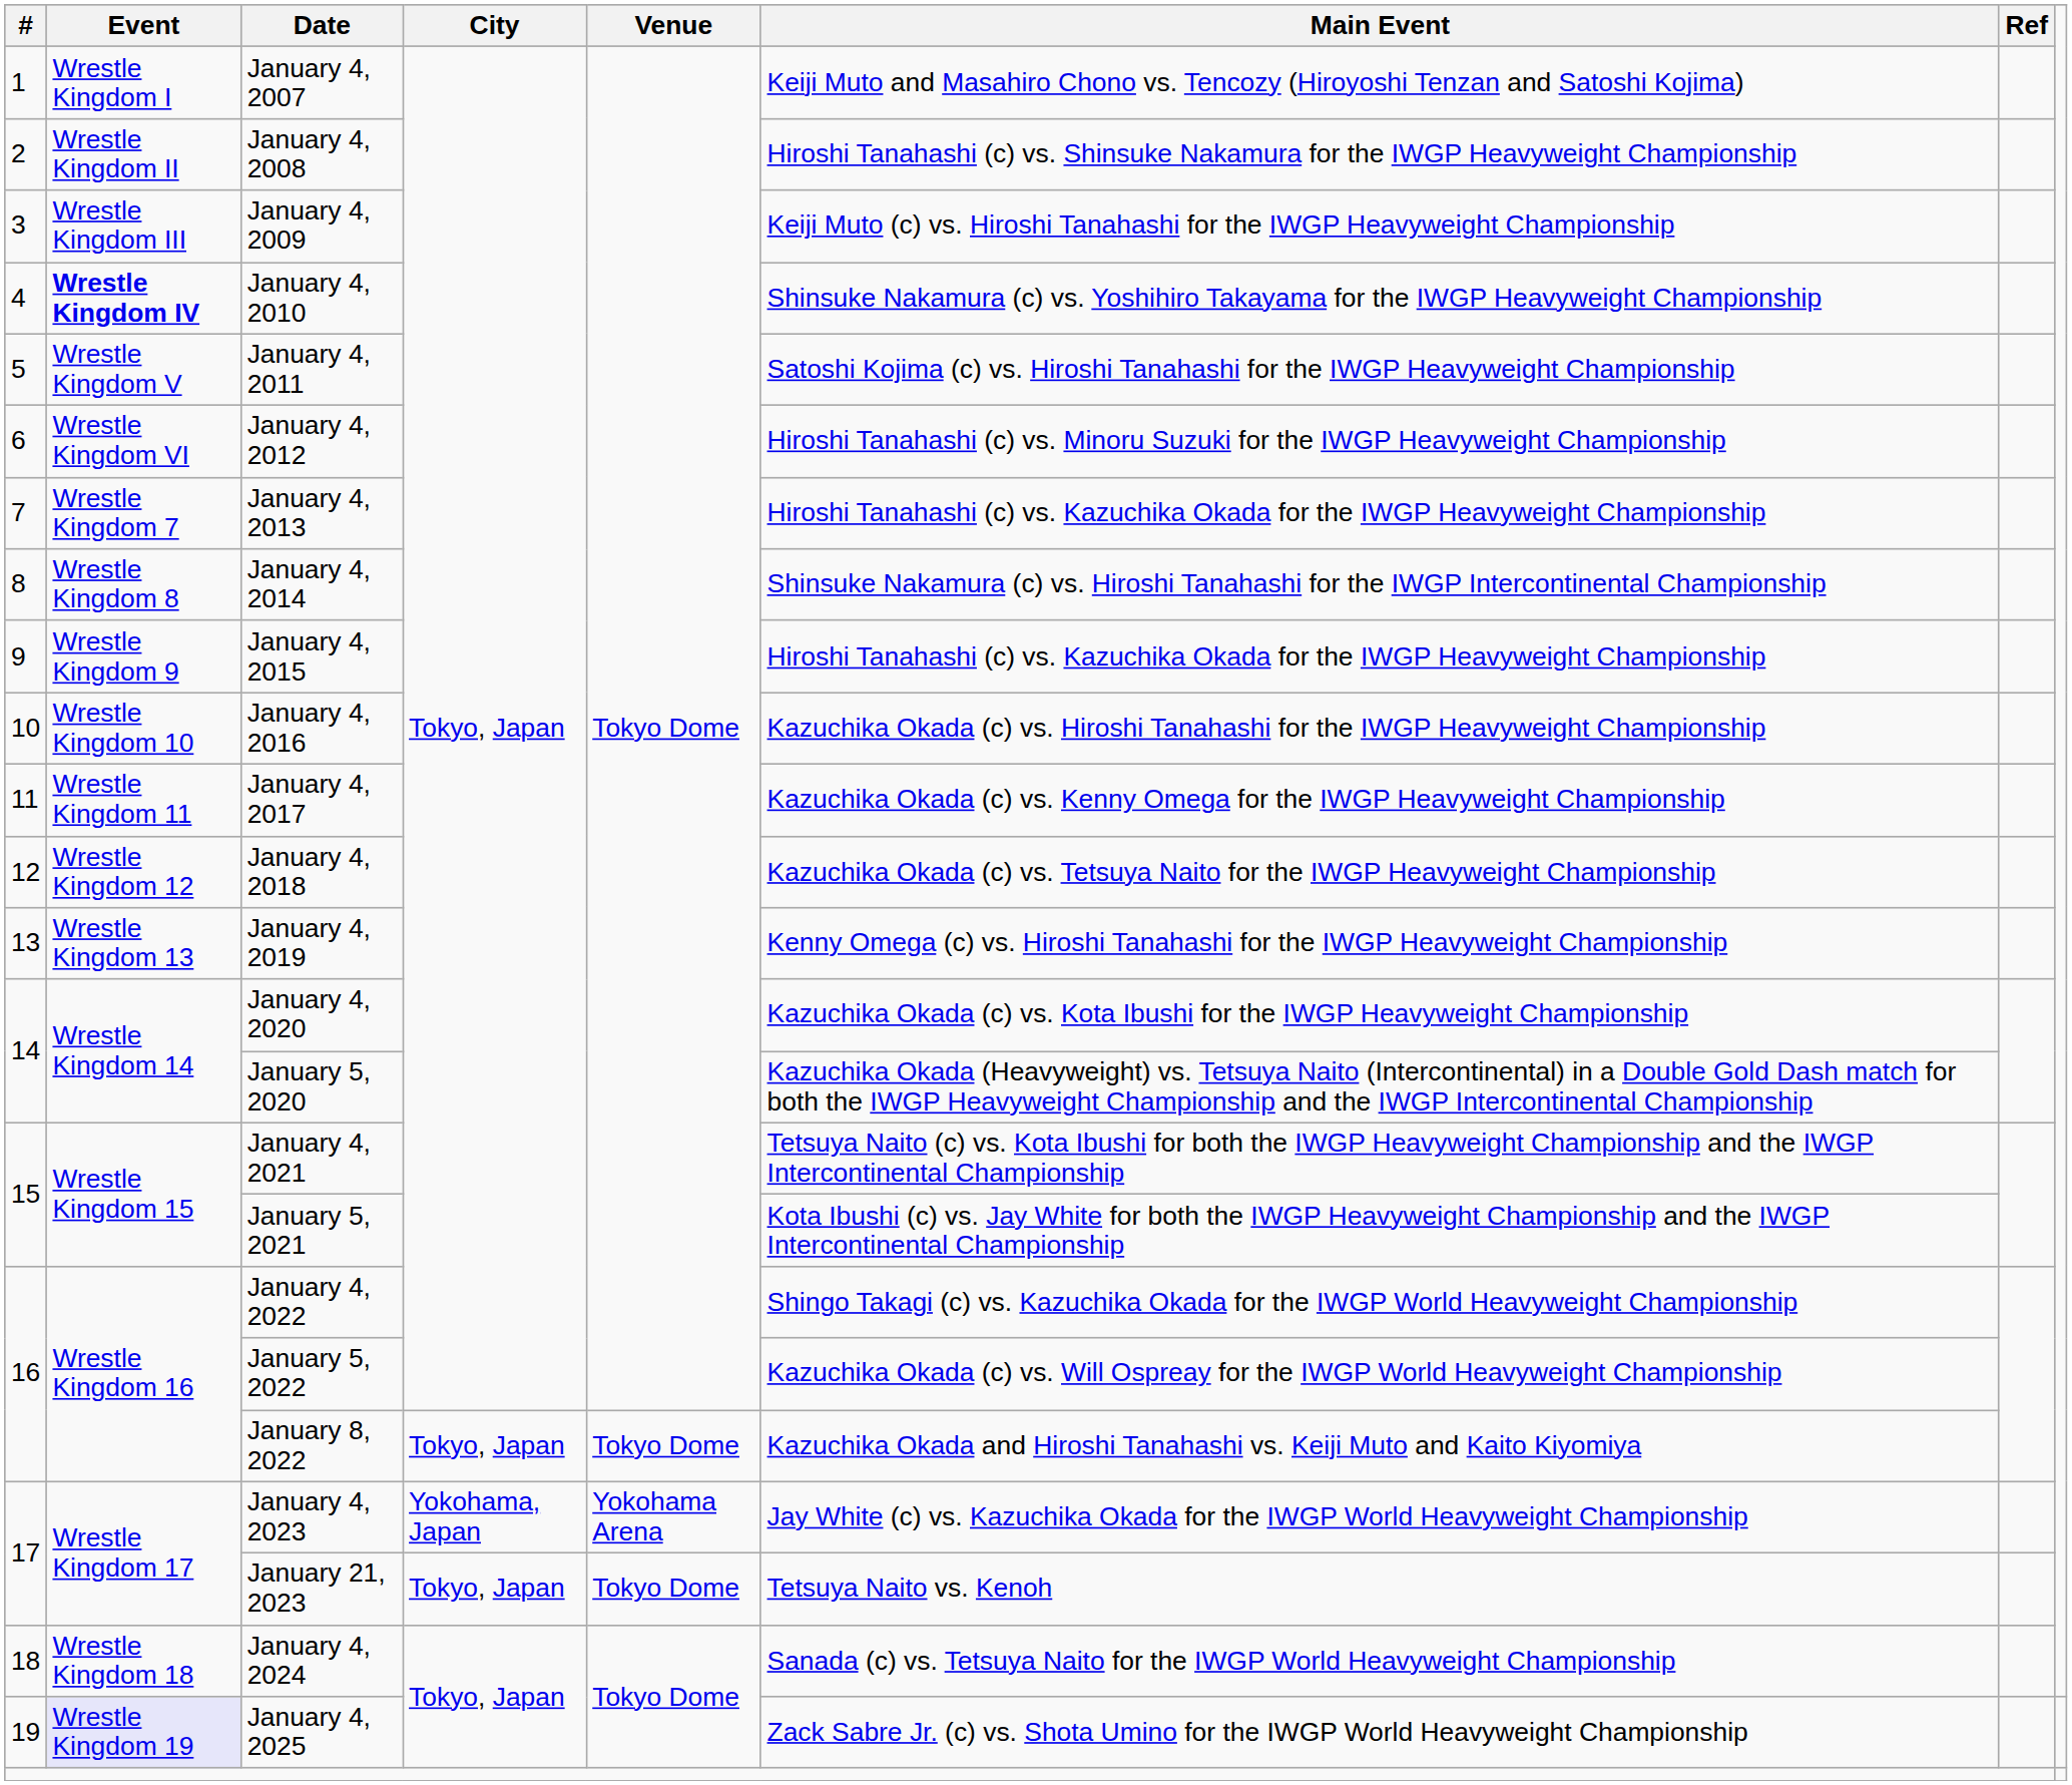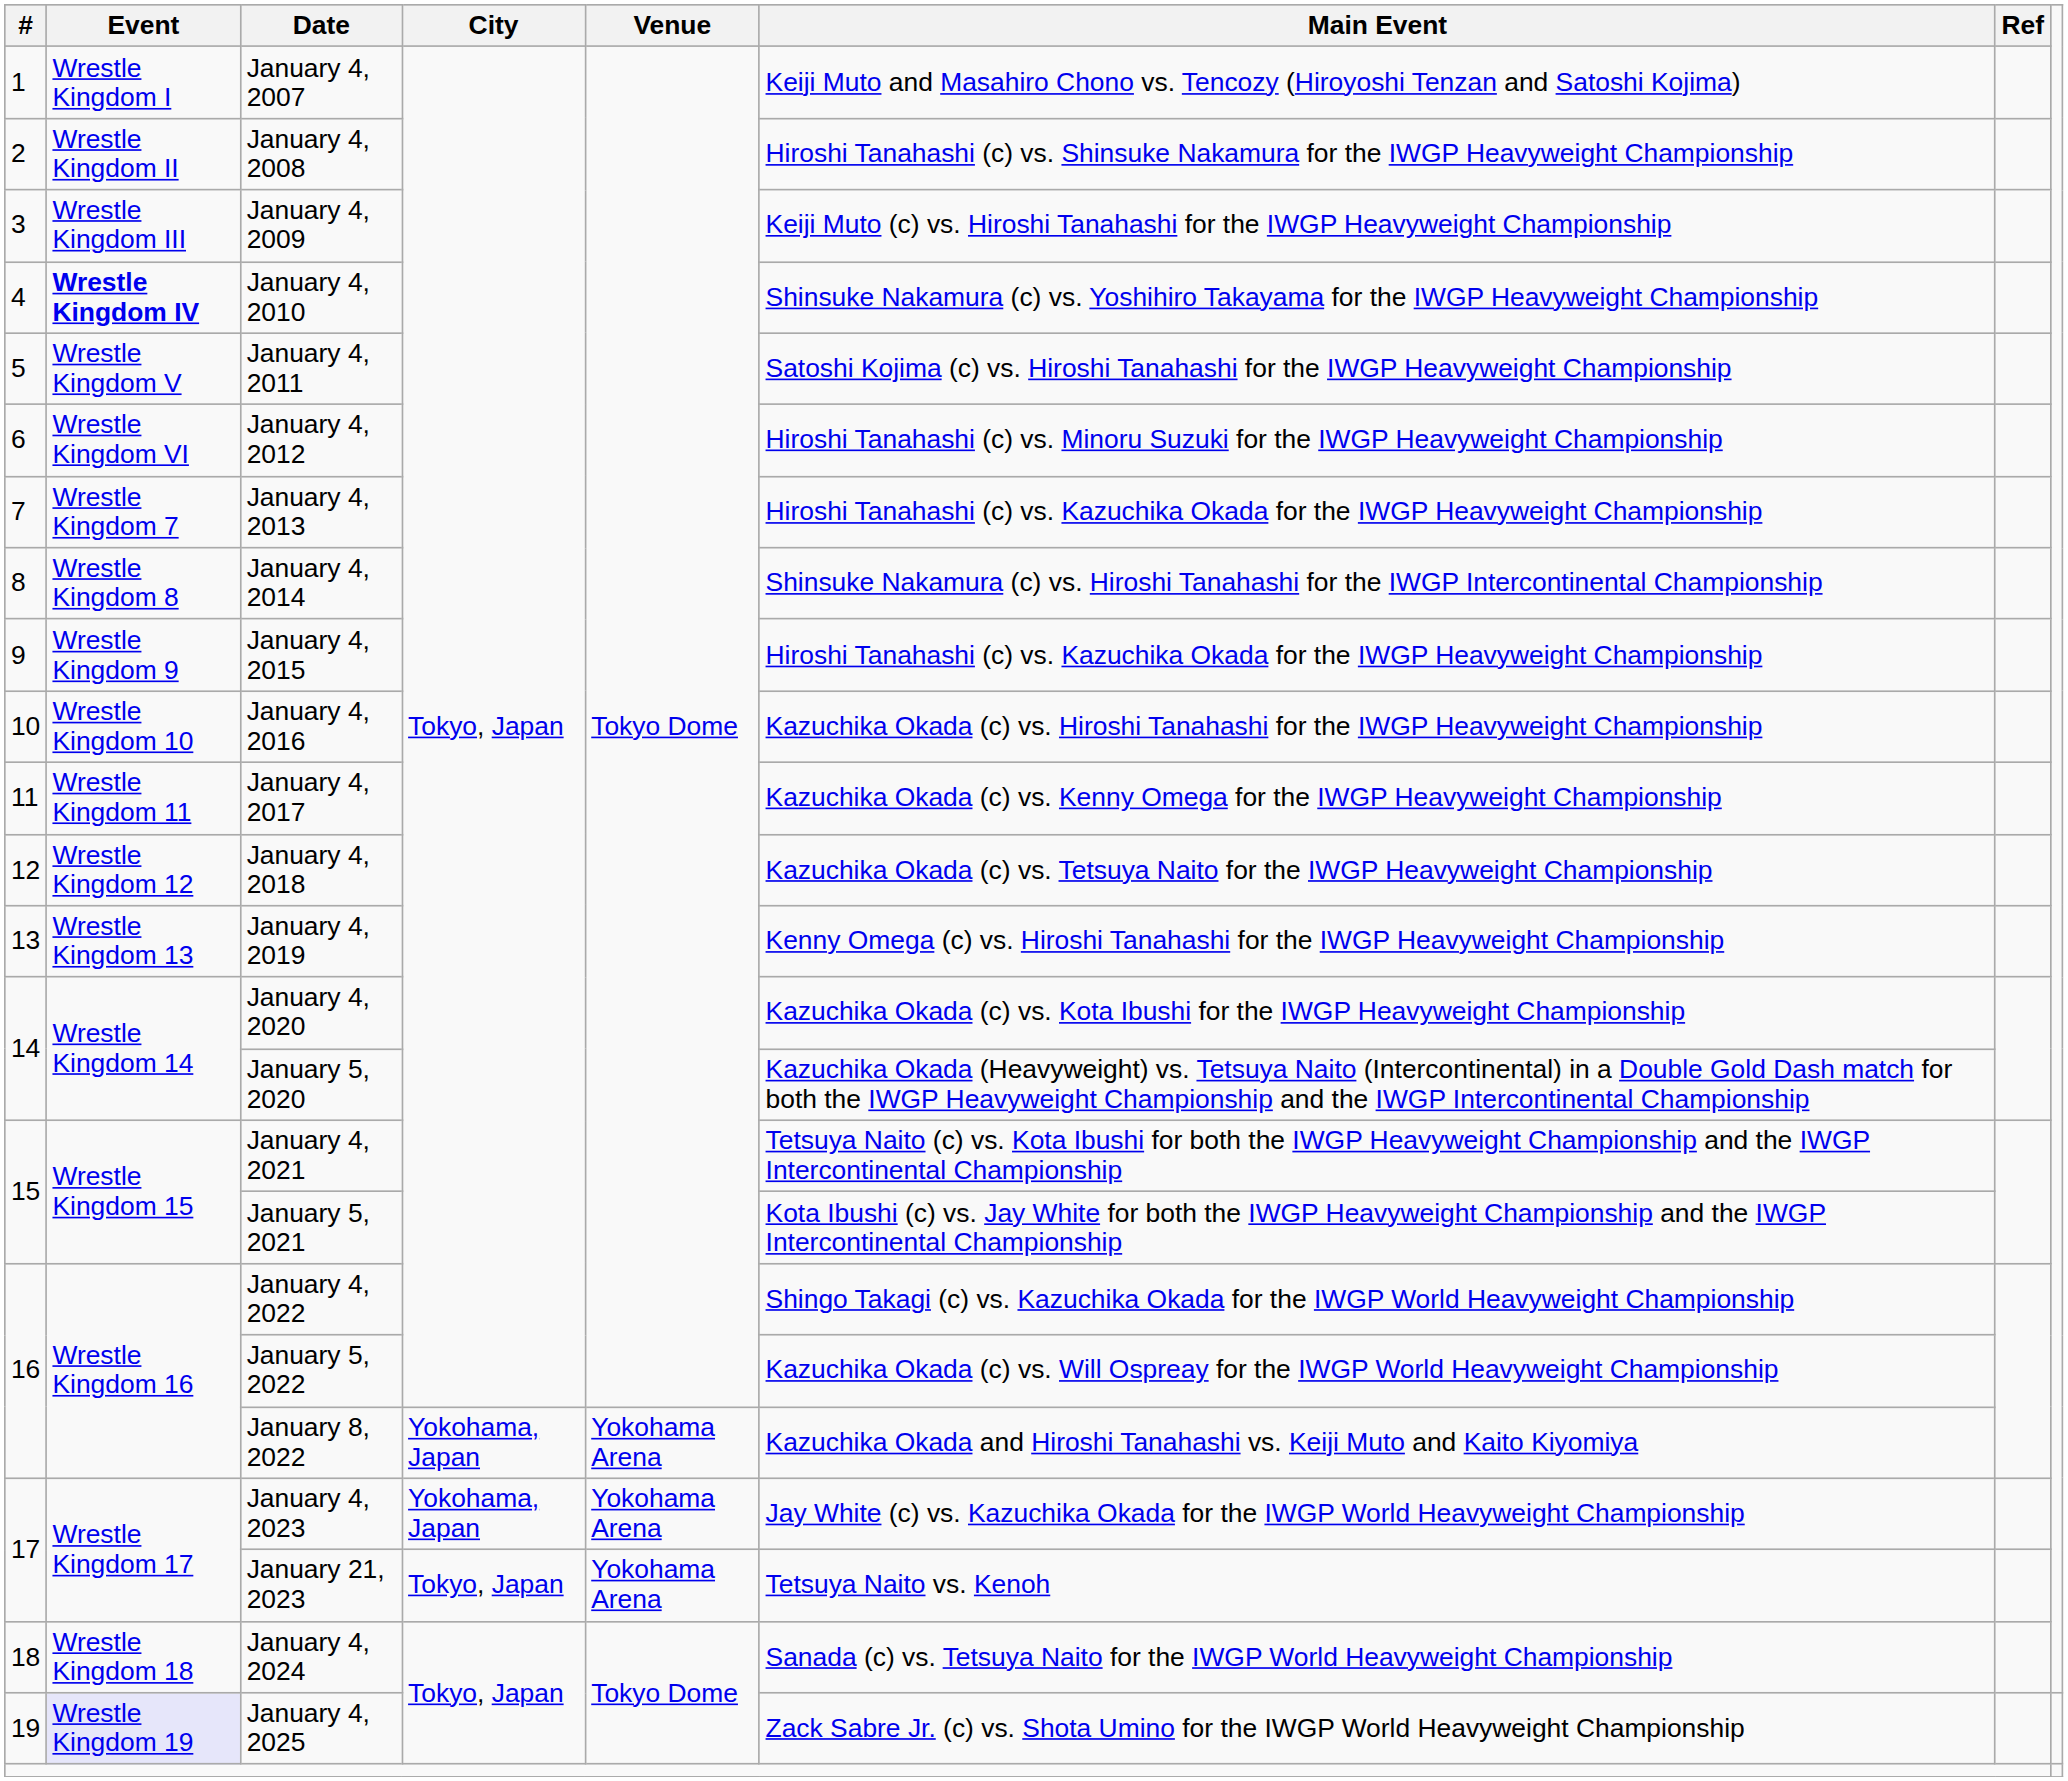 <table class="wikitable sortable" align="center">
 <tr>
 <th>#</th>
 <th>Event</th>
 <th>Date</th>
 <th>City</th>
 <th>Venue</th>
 <th>Main Event</th>
 <th>Ref</th>
 </tr>
 <tr>
 <td>1</td>
 <td><a href='#'>Wrestle Kingdom I</a></td>
 <td>January 4, 2007</td>
 <td rowspan="19"><a href='#'>Tokyo</a>, <a href='#'>Japan</a></td>
 <td rowspan="19"><a href='#'>Tokyo Dome</a></td>
 <td align="left"><a href='#'>Keiji Muto</a> and <a href='#'>Masahiro Chono</a> vs. <a href='#'>Tencozy</a> (<a href='#'>Hiroyoshi Tenzan</a> and <a href='#'>Satoshi Kojima</a>)</td>
 <td></td>
 </tr>
 <tr>
 <td>2</td>
 <td><a href='#'>Wrestle Kingdom II</a></td>
 <td>January 4, 2008</td>
 <td align="left"><a href='#'>Hiroshi Tanahashi</a> (c) vs. <a href='#'>Shinsuke Nakamura</a> for the <a href='#'>IWGP Heavyweight Championship</a></td>
 <td></td>
 </tr>
 <tr>
 <td>3</td>
 <td><a href='#'>Wrestle Kingdom III</a></td>
 <td>January 4, 2009</td>
 <td align="left"><a href='#'>Keiji Muto</a> (c) vs. <a href='#'>Hiroshi Tanahashi</a> for the <a href='#'>IWGP Heavyweight Championship</a></td>
 <td></td>
 </tr>
 <tr>
 <td>4</td>
 <td><strong><a href='#'>Wrestle Kingdom IV</a></strong></td>
 <td>January 4, 2010</td>
 <td align="left"><a href='#'>Shinsuke Nakamura</a> (c) vs. <a href='#'>Yoshihiro Takayama</a> for the <a href='#'>IWGP Heavyweight Championship</a></td>
 <td></td>
 </tr>
 <tr>
 <td>5</td>
 <td><a href='#'>Wrestle Kingdom V</a></td>
 <td>January 4, 2011</td>
 <td align="left"><a href='#'>Satoshi Kojima</a> (c) vs. <a href='#'>Hiroshi Tanahashi</a> for the <a href='#'>IWGP Heavyweight Championship</a></td>
 <td></td>
 </tr>
 <tr>
 <td>6</td>
 <td><a href='#'>Wrestle Kingdom VI</a></td>
 <td>January 4, 2012</td>
 <td align="left"><a href='#'>Hiroshi Tanahashi</a> (c) vs. <a href='#'>Minoru Suzuki</a> for the <a href='#'>IWGP Heavyweight Championship</a></td>
 <td></td>
 </tr>
 <tr>
 <td>7</td>
 <td><a href='#'>Wrestle Kingdom 7</a></td>
 <td>January 4, 2013</td>
 <td align="left"><a href='#'>Hiroshi Tanahashi</a> (c) vs. <a href='#'>Kazuchika Okada</a> for the <a href='#'>IWGP Heavyweight Championship</a></td>
 <td></td>
 </tr>
 <tr>
 <td>8</td>
 <td><a href='#'>Wrestle Kingdom 8</a></td>
 <td>January 4, 2014</td>
 <td align="left"><a href='#'>Shinsuke Nakamura</a> (c) vs. <a href='#'>Hiroshi Tanahashi</a> for the <a href='#'>IWGP Intercontinental Championship</a></td>
 <td></td>
 </tr>
 <tr>
 <td>9</td>
 <td><a href='#'>Wrestle Kingdom 9</a></td>
 <td>January 4, 2015</td>
 <td align="left"><a href='#'>Hiroshi Tanahashi</a> (c) vs. <a href='#'>Kazuchika Okada</a> for the <a href='#'>IWGP Heavyweight Championship</a></td>
 <td></td>
 </tr>
 <tr>
 <td>10</td>
 <td><a href='#'>Wrestle Kingdom 10</a></td>
 <td>January 4, 2016</td>
 <td align="left"><a href='#'>Kazuchika Okada</a> (c) vs. <a href='#'>Hiroshi Tanahashi</a> for the <a href='#'>IWGP Heavyweight Championship</a></td>
 <td></td>
 </tr>
 <tr>
 <td>11</td>
 <td><a href='#'>Wrestle Kingdom 11</a></td>
 <td>January 4, 2017</td>
 <td align="left"><a href='#'>Kazuchika Okada</a> (c) vs. <a href='#'>Kenny Omega</a> for the <a href='#'>IWGP Heavyweight Championship</a></td>
 <td></td>
 </tr>
 <tr>
 <td>12</td>
 <td><a href='#'>Wrestle Kingdom 12</a></td>
 <td>January 4, 2018</td>
 <td align="left"><a href='#'>Kazuchika Okada</a> (c) vs. <a href='#'>Tetsuya Naito</a> for the <a href='#'>IWGP Heavyweight Championship</a></td>
 <td></td>
 </tr>
 <tr>
 <td>13</td>
 <td><a href='#'>Wrestle Kingdom 13</a></td>
 <td>January 4, 2019</td>
 <td align="left"><a href='#'>Kenny Omega</a> (c) vs. <a href='#'>Hiroshi Tanahashi</a> for the <a href='#'>IWGP Heavyweight Championship</a></td>
 <td></td>
 </tr>
 <tr>
 <td rowspan="2">14</td>
 <td rowspan="2"><a href='#'>Wrestle Kingdom 14</a></td>
 <td>January 4, 2020</td>
 <td align="left"><a href='#'>Kazuchika Okada</a> (c) vs. <a href='#'>Kota Ibushi</a> for the <a href='#'>IWGP Heavyweight Championship</a></td>
 <td rowspan="2"></td>
 </tr>
 <tr>
 <td>January 5, 2020</td>
 <td><a href='#'>Kazuchika Okada</a> (Heavyweight) vs. <a href='#'>Tetsuya Naito</a> (Intercontinental) in a <a href='#'>Double Gold Dash match</a> for both the <a href='#'>IWGP Heavyweight Championship</a> and the <a href='#'>IWGP Intercontinental Championship</a></td>
 </tr>
 <tr>
 <td rowspan="2">15</td>
 <td rowspan="2"><a href='#'>Wrestle Kingdom 15</a></td>
 <td>January 4, 2021</td>
 <td align="left"><a href='#'>Tetsuya Naito</a> (c) vs. <a href='#'>Kota Ibushi</a> for both the <a href='#'>IWGP Heavyweight Championship</a> and the <a href='#'>IWGP Intercontinental Championship</a></td>
 <td rowspan="2"></td>
 </tr>
 <tr>
 <td>January 5, 2021</td>
 <td><a href='#'>Kota Ibushi</a> (c) vs. <a href='#'>Jay White</a> for both the <a href='#'>IWGP Heavyweight Championship</a> and the <a href='#'>IWGP Intercontinental Championship</a></td>
 </tr>
 <tr>
 <td rowspan="3">16</td>
 <td rowspan="3"><a href='#'>Wrestle Kingdom 16</a></td>
 <td>January 4, 2022</td>
 <td align="left"><a href='#'>Shingo Takagi</a> (c) vs. <a href='#'>Kazuchika Okada</a> for the <a href='#'>IWGP World Heavyweight Championship</a></td>
 <td rowspan="3"></td>
 </tr>
 <tr>
 <td>January 5, 2022</td>
 <td><a href='#'>Kazuchika Okada</a> (c) vs. <a href='#'>Will Ospreay</a> for the <a href='#'>IWGP World Heavyweight Championship</a></td>
 </tr>
 <tr>
 <td>January 8, 2022</td>
-<td><a href='#'>Tokyo</a>, <a href='#'>Japan</a></td>
-<td><a href='#'>Tokyo Dome</a></td>
+<td><a href='#'>Yokohama, Japan</a></td>
+<td><a href='#'>Yokohama Arena</a></td>
 <td><a href='#'>Kazuchika Okada</a> and <a href='#'>Hiroshi Tanahashi</a> vs. <a href='#'>Keiji Muto</a> and <a href='#'>Kaito Kiyomiya</a></td>
 </tr>
 <tr>
 <td rowspan="2">17</td>
 <td rowspan="2"><a href='#'>Wrestle Kingdom 17</a></td>
 <td>January 4, 2023</td>
 <td><a href='#'>Yokohama, Japan</a></td>
 <td><a href='#'>Yokohama Arena</a></td>
 <td align="left"><a href='#'>Jay White</a> (c) vs. <a href='#'>Kazuchika Okada</a> for the <a href='#'>IWGP World Heavyweight Championship</a></td>
 <td></td>
 </tr>
 <tr>
 <td>January 21, 2023</td>
 <td><a href='#'>Tokyo</a>, <a href='#'>Japan</a></td>
-<td><a href='#'>Tokyo Dome</a></td>
+<td><a href='#'>Yokohama Arena</a></td>
 <td><a href='#'>Tetsuya Naito</a> vs. <a href='#'>Kenoh</a></td>
 <td></td>
 </tr>
 <tr>
 <td>18</td>
 <td><a href='#'>Wrestle Kingdom 18</a></td>
 <td>January 4, 2024</td>
 <td rowspan="2"><a href='#'>Tokyo</a>, <a href='#'>Japan</a></td>
 <td rowspan="2"><a href='#'>Tokyo Dome</a></td>
 <td align="left"><a href='#'>Sanada</a> (c) vs. <a href='#'>Tetsuya Naito</a> for the <a href='#'>IWGP World Heavyweight Championship</a></td>
 <td></td>
 </tr>
 <tr>
 <td>19</td>
 <td style="background: lavender;"><a href='#'>Wrestle Kingdom 19</a></td>
 <td>January 4, 2025</td>
 <td align="left"><a href='#'>Zack Sabre Jr.</a> (c) vs. <a href='#'>Shota Umino</a> for the IWGP World Heavyweight Championship</td>
 <td></td>
 <td></td>
 </tr>
 <tr>
 <td colspan="7"></td>
 </tr>
 <tr>
 </tr>
 </table>
